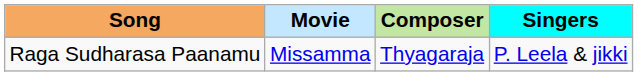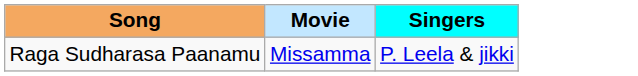 <table class="wikitable sortable">
 <tr>
 <th style="background:#f4a860">Song</th>
 <th style="background:#c2e7ff">Movie</th>
-<th style="background:#c2e7a3">Composer</th>
 <th style="background:#00ffff">Singers</th>
 </tr>
 <tr>
 <td>Raga Sudharasa Paanamu</td>
 <td><a href='#'>Missamma</a></td>
-<td><a href='#'>Thyagaraja</a></td>
 <td><a href='#'>P. Leela</a> & <a href='#'>jikki</a></td>
 </tr>
 </table>
